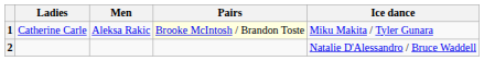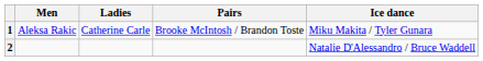 <table class="wikitable">
 <tr>
 <th></th>
+<th>Men</th>
 <th>Ladies</th>
-<th>Men</th>
 <th>Pairs</th>
 <th>Ice dance</th>
 </tr>
 <tr>
 <th>1</th>
+<td><a href='#'>Aleksa Rakic</a></td>
 <td><a href='#'>Catherine Carle</a></td>
-<td><a href='#'>Aleksa Rakic</a></td>
-<td style="background: lightyellow;"><a href='#'>Brooke McIntosh</a> / Brandon Toste</td>
+<td><a href='#'>Brooke McIntosh</a> / Brandon Toste</td>
 <td><a href='#'>Miku Makita</a> / <a href='#'>Tyler Gunara</a></td>
 </tr>
 <tr>
 <th>2</th>
 <td></td>
 <td></td>
 <td></td>
 <td><a href='#'>Natalie D'Alessandro</a> / <a href='#'>Bruce Waddell</a></td>
 </tr>
 </table>
